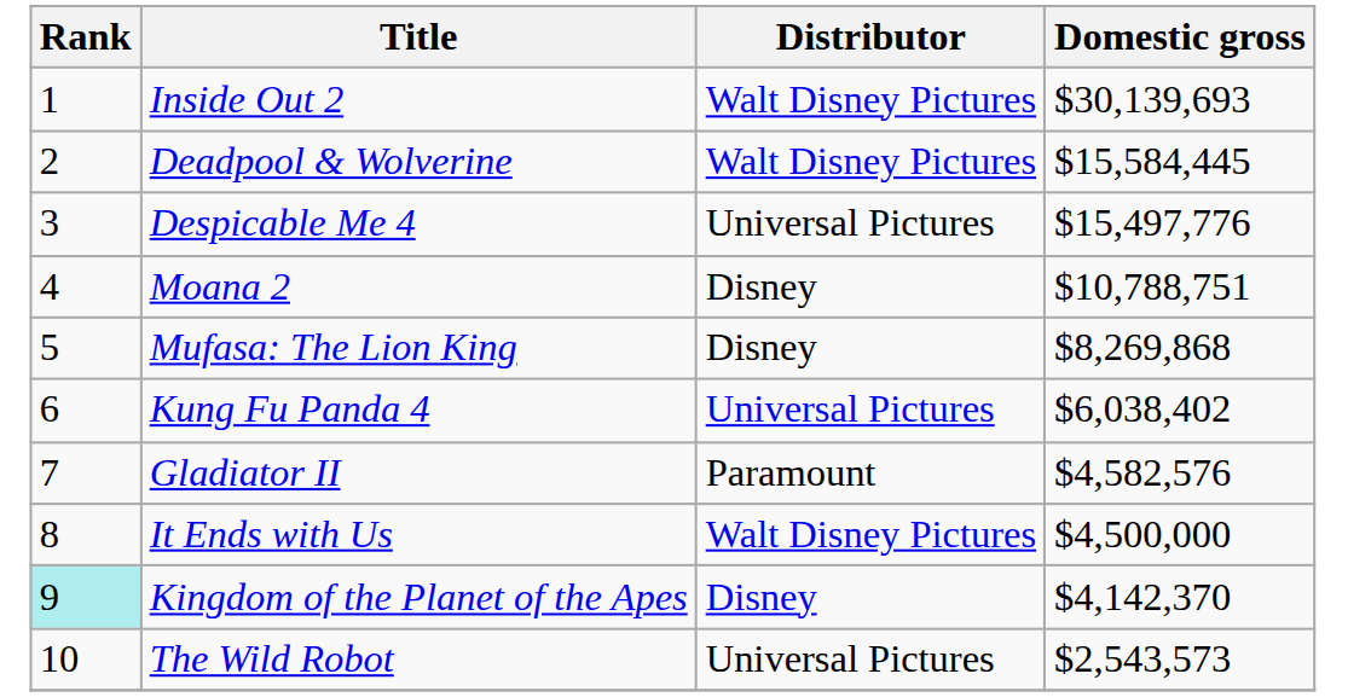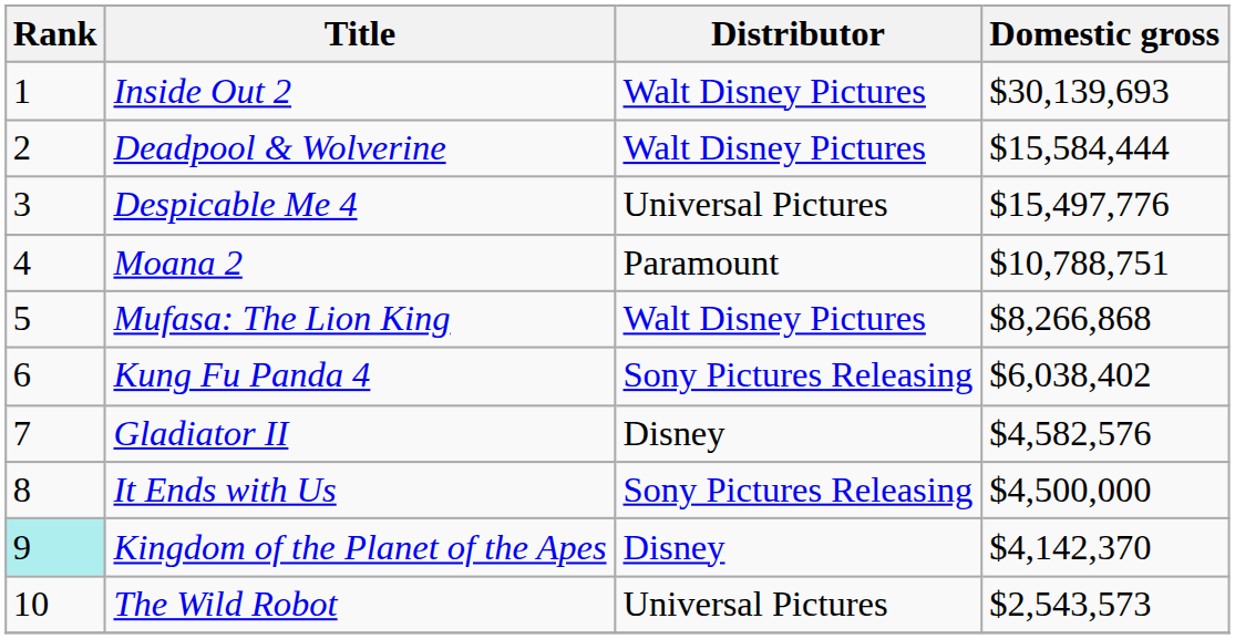 <table class="wikitable sortable" style="margin:auto; margin:auto;">
 <tr>
 <th>Rank</th>
 <th>Title</th>
 <th>Distributor</th>
 <th>Domestic gross</th>
 </tr>
 <tr>
 <td>1</td>
 <td><em><a href='#'>Inside Out 2</a></em></td>
 <td><a href='#'>Walt Disney Pictures</a></td>
 <td>$30,139,693</td>
 </tr>
 <tr>
 <td>2</td>
 <td><em><a href='#'>Deadpool & Wolverine</a></em></td>
 <td><a href='#'>Walt Disney Pictures</a></td>
-<td>$15,584,445</td>
+<td>$15,584,444</td>
 </tr>
 <tr>
 <td>3</td>
 <td><em><a href='#'>Despicable Me 4</a></em></td>
 <td>Universal Pictures</td>
 <td>$15,497,776</td>
 </tr>
 <tr>
 <td>4</td>
 <td><em><a href='#'>Moana 2</a></em></td>
-<td>Disney</td>
+<td>Paramount</td>
 <td>$10,788,751</td>
 </tr>
 <tr>
 <td>5</td>
 <td><em><a href='#'>Mufasa: The Lion King</a></em></td>
-<td>Disney</td>
-<td>$8,269,868</td>
+<td><a href='#'>Walt Disney Pictures</a></td>
+<td>$8,266,868</td>
 </tr>
 <tr>
 <td>6</td>
 <td><em><a href='#'>Kung Fu Panda 4</a></em></td>
-<td><a href='#'>Universal Pictures</a></td>
+<td><a href='#'>Sony Pictures Releasing</a></td>
 <td>$6,038,402</td>
 </tr>
 <tr>
 <td>7</td>
 <td><em><a href='#'>Gladiator II</a></em></td>
-<td>Paramount</td>
+<td>Disney</td>
 <td>$4,582,576</td>
 </tr>
 <tr>
 <td>8</td>
 <td><em><a href='#'>It Ends with Us</a></em></td>
-<td><a href='#'>Walt Disney Pictures</a></td>
+<td><a href='#'>Sony Pictures Releasing</a></td>
 <td>$4,500,000</td>
 </tr>
 <tr>
 <td style="background: paleturquoise;">9</td>
 <td><em><a href='#'>Kingdom of the Planet of the Apes</a></em></td>
 <td><a href='#'>Disney</a></td>
 <td>$4,142,370</td>
 </tr>
 <tr>
 <td>10</td>
 <td><em><a href='#'>The Wild Robot</a></em></td>
 <td>Universal Pictures</td>
 <td>$2,543,573</td>
 </tr>
 <tr>
 </tr>
 </table>
